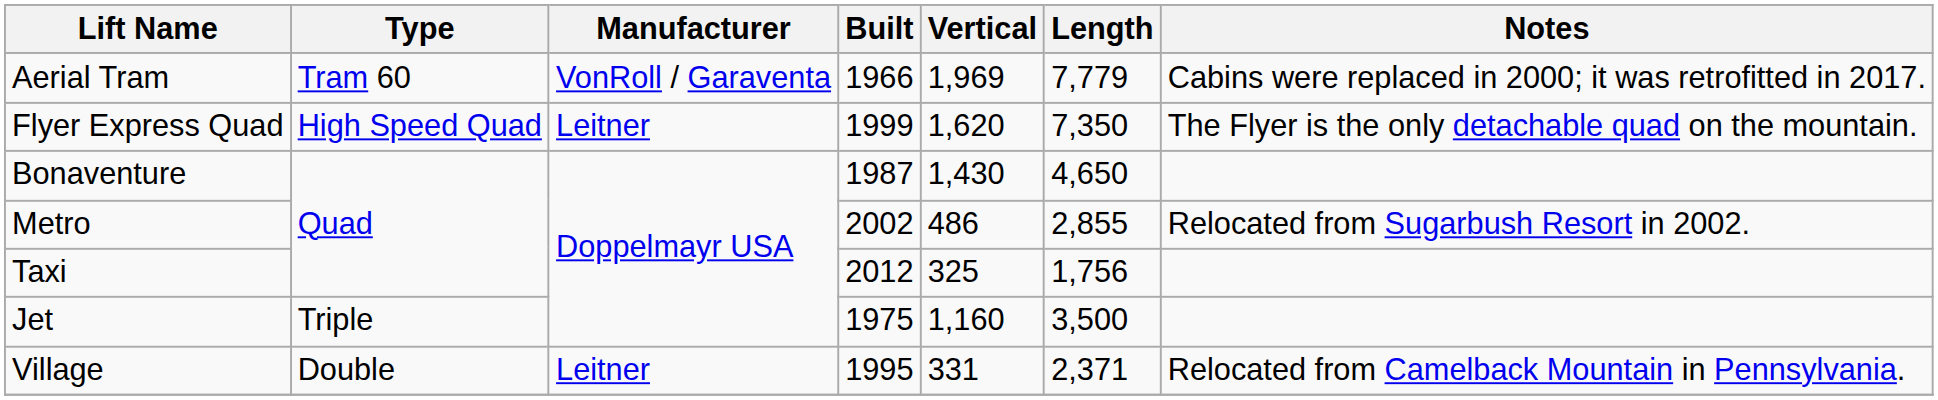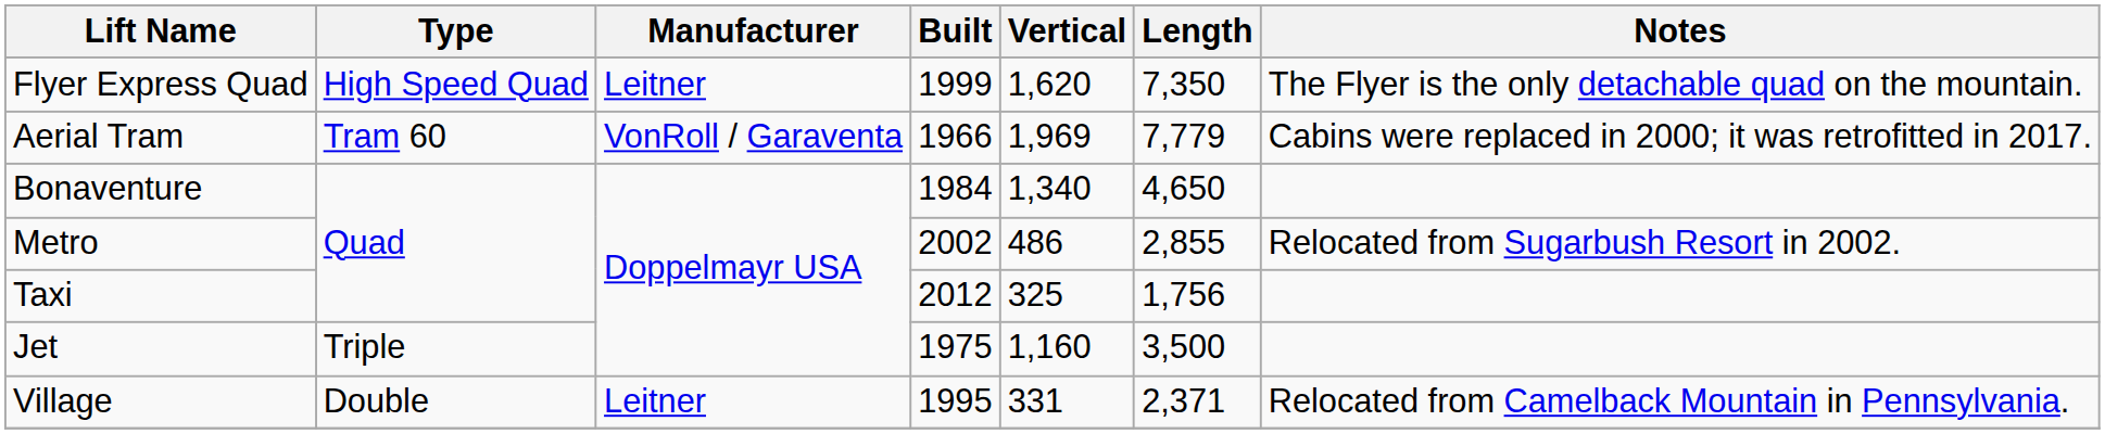 <table class="wikitable">
 <tr>
 <th>Lift Name</th>
 <th>Type</th>
 <th>Manufacturer</th>
 <th>Built</th>
 <th>Vertical<br></th>
 <th>Length<br></th>
 <th>Notes</th>
 </tr>
 <tr>
+<td>Flyer Express Quad</td>
+<td><a href='#'>High Speed Quad</a></td>
+<td><a href='#'>Leitner</a></td>
+<td>1999</td>
+<td>1,620</td>
+<td>7,350</td>
+<td>The Flyer is the only <a href='#'>detachable quad</a> on the mountain.</td>
+</tr>
+<tr>
 <td>Aerial Tram</td>
 <td><a href='#'>Tram</a> 60</td>
 <td><a href='#'>VonRoll</a> / <a href='#'>Garaventa</a></td>
 <td>1966</td>
 <td>1,969</td>
 <td>7,779</td>
 <td>Cabins were replaced in 2000; it was retrofitted in 2017.</td>
 </tr>
 <tr>
-<td>Flyer Express Quad</td>
-<td><a href='#'>High Speed Quad</a></td>
-<td><a href='#'>Leitner</a></td>
-<td>1999</td>
-<td>1,620</td>
-<td>7,350</td>
-<td>The Flyer is the only <a href='#'>detachable quad</a> on the mountain.</td>
-</tr>
-<tr>
 <td>Bonaventure</td>
 <td rowspan="3"><a href='#'>Quad</a></td>
 <td rowspan="4"><a href='#'>Doppelmayr USA</a></td>
-<td>1987</td>
-<td>1,430</td>
+<td>1984</td>
+<td>1,340</td>
 <td>4,650</td>
 <td></td>
 </tr>
 <tr>
 <td>Metro</td>
 <td>2002</td>
 <td>486</td>
 <td>2,855</td>
 <td>Relocated from <a href='#'>Sugarbush Resort</a> in 2002.</td>
 </tr>
 <tr>
 <td>Taxi</td>
 <td>2012</td>
 <td>325</td>
 <td>1,756</td>
 <td></td>
 </tr>
 <tr>
 <td>Jet</td>
 <td>Triple</td>
 <td>1975</td>
 <td>1,160</td>
 <td>3,500</td>
 <td></td>
 </tr>
 <tr>
 <td>Village</td>
 <td>Double</td>
 <td><a href='#'>Leitner</a></td>
 <td>1995</td>
 <td>331</td>
 <td>2,371</td>
 <td>Relocated from <a href='#'>Camelback Mountain</a> in <a href='#'>Pennsylvania</a>.</td>
 </tr>
 <tr>
 </tr>
 </table>
